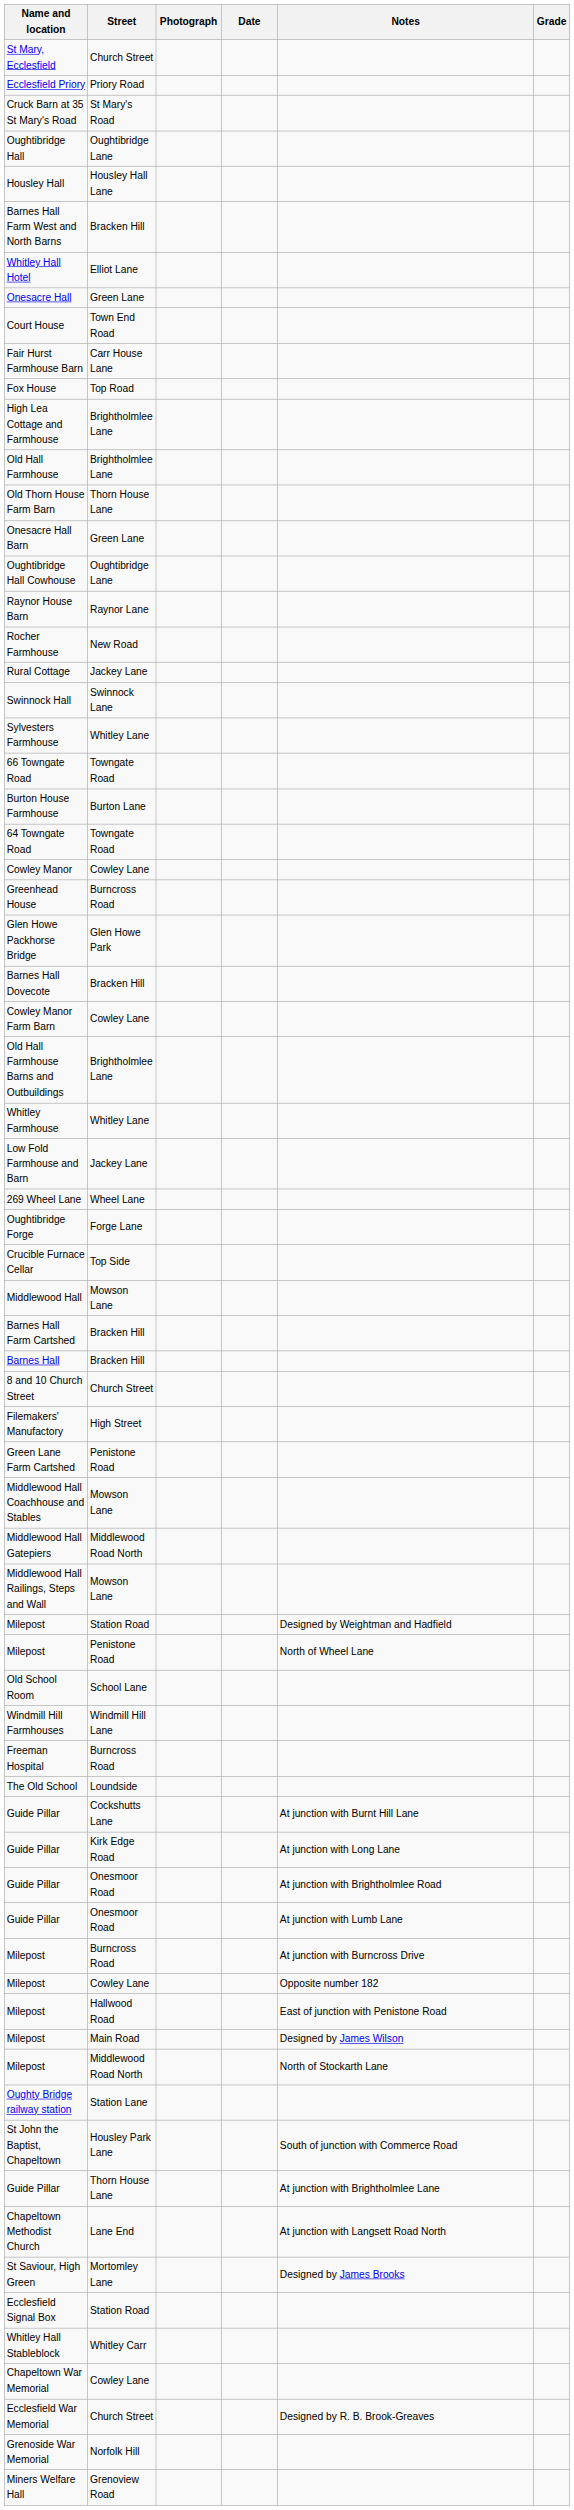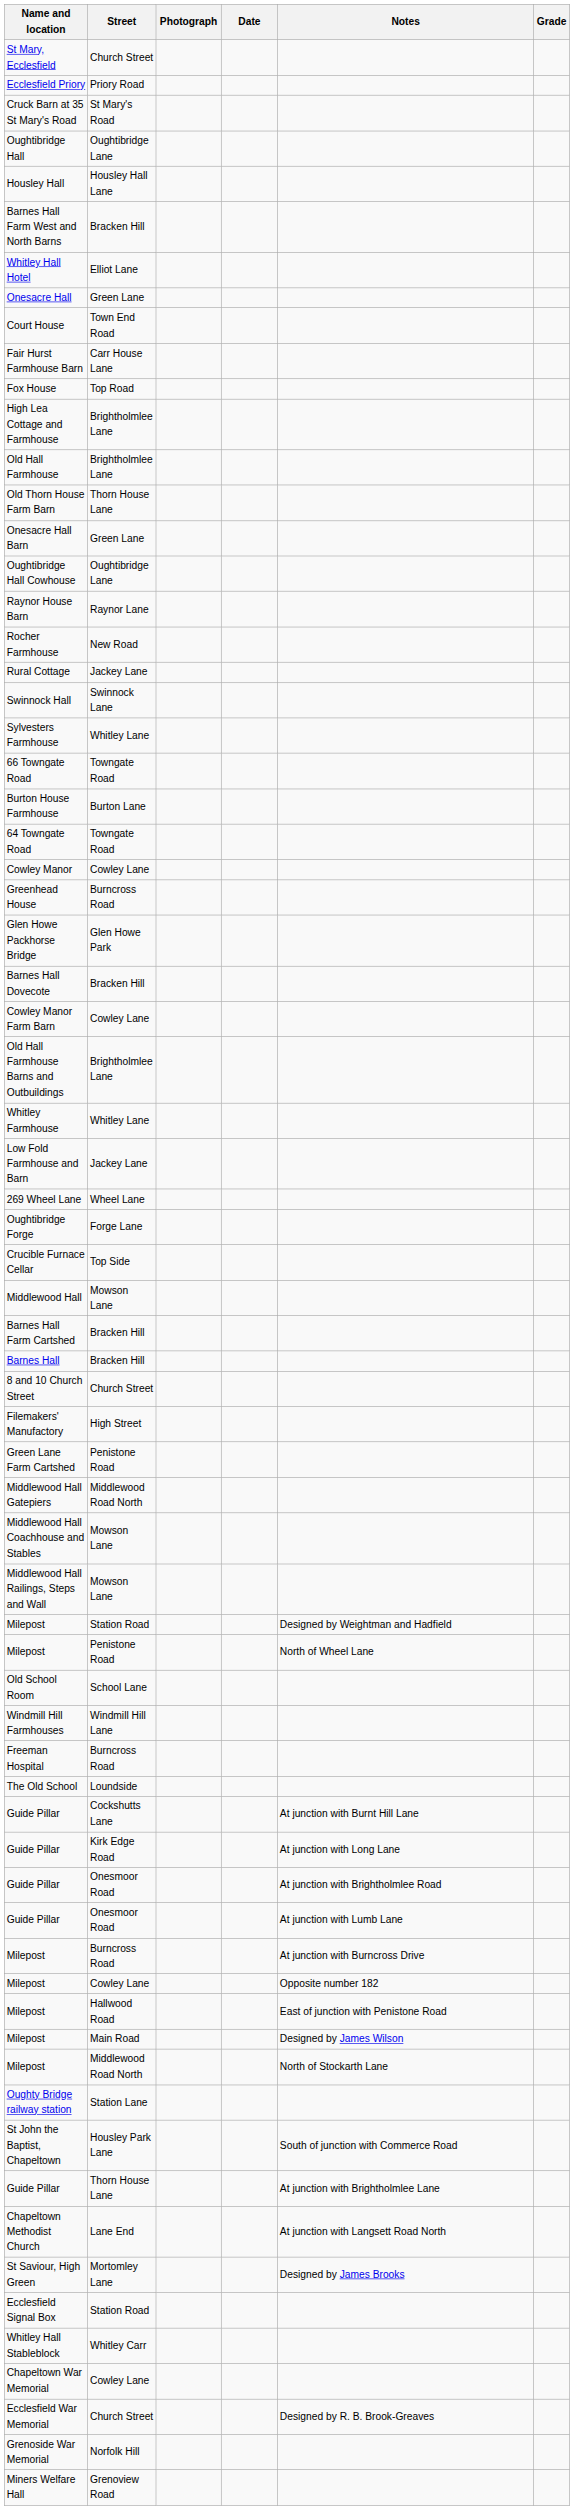 <table class="wikitable sortable plainrowheaders" style="width:100%; border:0; text-align:left; line-height:150%;">
 <tr>
 <th scope="col"  style="width:150px">Name and location</th>
 <th scope="col"  style="width:100px">Street</th>
 <th scope="col"  style="width:100px" class="unsortable">Photograph</th>
 <th scope="col"  style="width:120px">Date</th>
 <th scope="col"  style="width:650px" class="unsortable">Notes</th>
 <th scope="col"  style="width:50px">Grade</th>
 </tr>
 <tr>
 <td><a href='#'>St Mary, Ecclesfield</a><br><small></small></td>
 <td>Church Street</td>
 <td></td>
 <td></td>
 <td></td>
 <td align="center" ></td>
 </tr>
 <tr>
 <td><a href='#'>Ecclesfield Priory</a><br><small></small></td>
 <td>Priory Road</td>
 <td></td>
 <td></td>
 <td></td>
 <td align="center" ></td>
 </tr>
 <tr>
 <td>Cruck Barn at 35 St Mary's Road<br><small></small></td>
 <td>St Mary's Road</td>
 <td></td>
 <td></td>
 <td></td>
 <td align="center" ></td>
 </tr>
 <tr>
 <td>Oughtibridge Hall<br><small></small></td>
 <td>Oughtibridge Lane</td>
 <td></td>
 <td></td>
 <td></td>
 <td align="center" ></td>
 </tr>
 <tr>
 <td>Housley Hall<br><small></small></td>
 <td>Housley Hall Lane</td>
 <td></td>
 <td></td>
 <td></td>
 <td align="center" ></td>
 </tr>
 <tr>
 <td>Barnes Hall Farm West and North Barns<br><small></small></td>
 <td>Bracken Hill</td>
 <td></td>
 <td></td>
 <td></td>
 <td align="center" ></td>
 </tr>
 <tr>
 <td><a href='#'>Whitley Hall Hotel</a><br><small></small></td>
 <td>Elliot Lane</td>
 <td></td>
 <td></td>
 <td></td>
 <td align="center" ></td>
 </tr>
 <tr>
 <td><a href='#'>Onesacre Hall</a><br><small></small></td>
 <td>Green Lane</td>
 <td></td>
 <td></td>
 <td></td>
 <td align="center" ></td>
 </tr>
 <tr>
 <td>Court House<br><small></small></td>
 <td>Town End Road</td>
 <td></td>
 <td></td>
 <td></td>
 <td align="center" ></td>
 </tr>
 <tr>
 <td>Fair Hurst Farmhouse Barn<br><small></small></td>
 <td>Carr House Lane</td>
 <td></td>
 <td></td>
 <td></td>
 <td align="center" ></td>
 </tr>
 <tr>
 <td>Fox House<br><small></small></td>
 <td>Top Road</td>
 <td></td>
 <td></td>
 <td></td>
 <td align="center" ></td>
 </tr>
 <tr>
 <td>High Lea Cottage and Farmhouse<br><small></small></td>
 <td>Brightholmlee Lane</td>
 <td></td>
 <td></td>
 <td></td>
 <td align="center" ></td>
 </tr>
 <tr>
 <td>Old Hall Farmhouse<br><small></small></td>
 <td>Brightholmlee Lane</td>
 <td></td>
 <td></td>
 <td></td>
 <td align="center" ></td>
 </tr>
 <tr>
 <td>Old Thorn House Farm Barn<br><small></small></td>
 <td>Thorn House Lane</td>
 <td></td>
 <td></td>
 <td></td>
 <td align="center" ></td>
 </tr>
 <tr>
 <td>Onesacre Hall Barn<br><small></small></td>
 <td>Green Lane</td>
 <td></td>
 <td></td>
 <td></td>
 <td align="center" ></td>
 </tr>
 <tr>
 <td>Oughtibridge Hall Cowhouse<br><small></small></td>
 <td>Oughtibridge Lane</td>
 <td></td>
 <td></td>
 <td></td>
 <td align="center" ></td>
 </tr>
 <tr>
 <td>Raynor House Barn<br><small></small></td>
 <td>Raynor Lane</td>
 <td></td>
 <td></td>
 <td></td>
 <td align="center" ></td>
 </tr>
 <tr>
 <td>Rocher Farmhouse<br><small></small></td>
 <td>New Road</td>
 <td></td>
 <td></td>
 <td></td>
 <td align="center" ></td>
 </tr>
 <tr>
 <td>Rural Cottage<br><small></small></td>
 <td>Jackey Lane</td>
 <td></td>
 <td></td>
 <td></td>
 <td align="center" ></td>
 </tr>
 <tr>
 <td>Swinnock Hall<br><small></small></td>
 <td>Swinnock Lane</td>
 <td></td>
 <td></td>
 <td></td>
 <td align="center" ></td>
 </tr>
 <tr>
 <td>Sylvesters Farmhouse<br><small></small></td>
 <td>Whitley Lane</td>
 <td></td>
 <td></td>
 <td></td>
 <td align="center" ></td>
 </tr>
 <tr>
 <td>66 Towngate Road<br><small></small></td>
 <td>Towngate Road</td>
 <td></td>
 <td></td>
 <td></td>
 <td align="center" ></td>
 </tr>
 <tr>
 <td>Burton House Farmhouse<br><small></small></td>
 <td>Burton Lane</td>
 <td></td>
 <td></td>
 <td></td>
 <td align="center" ></td>
 </tr>
 <tr>
 <td>64 Towngate Road<br><small></small></td>
 <td>Towngate Road</td>
 <td></td>
 <td></td>
 <td></td>
 <td align="center" ></td>
 </tr>
 <tr>
 <td>Cowley Manor<br><small></small></td>
 <td>Cowley Lane</td>
 <td></td>
 <td></td>
 <td></td>
 <td align="center" ></td>
 </tr>
 <tr>
 <td>Greenhead House<br><small></small></td>
 <td>Burncross Road</td>
 <td></td>
 <td></td>
 <td></td>
 <td align="center" ></td>
 </tr>
 <tr>
 <td>Glen Howe Packhorse Bridge<br><small></small></td>
 <td>Glen Howe Park</td>
 <td></td>
 <td></td>
 <td></td>
 <td align="center" ></td>
 </tr>
 <tr>
 <td>Barnes Hall Dovecote<br><small></small></td>
 <td>Bracken Hill</td>
 <td></td>
 <td></td>
 <td></td>
 <td align="center" ></td>
 </tr>
 <tr>
 <td>Cowley Manor Farm Barn<br><small></small></td>
 <td>Cowley Lane</td>
 <td></td>
 <td></td>
 <td></td>
 <td align="center" ></td>
 </tr>
 <tr>
 <td>Old Hall Farmhouse Barns and Outbuildings<br><small></small></td>
 <td>Brightholmlee Lane</td>
 <td></td>
 <td></td>
 <td></td>
 <td align="center" ></td>
 </tr>
 <tr>
 <td>Whitley Farmhouse<br><small></small></td>
 <td>Whitley Lane</td>
 <td></td>
 <td></td>
 <td></td>
 <td align="center" ></td>
 </tr>
 <tr>
 <td>Low Fold Farmhouse and Barn<br><small></small></td>
 <td>Jackey Lane</td>
 <td></td>
 <td></td>
 <td></td>
 <td align="center" ></td>
 </tr>
 <tr>
 <td>269 Wheel Lane<br><small></small></td>
 <td>Wheel Lane</td>
 <td></td>
 <td></td>
 <td></td>
 <td align="center" ></td>
 </tr>
 <tr>
 <td>Oughtibridge Forge<br><small></small></td>
 <td>Forge Lane</td>
 <td></td>
 <td></td>
 <td></td>
 <td align="center" ></td>
 </tr>
 <tr>
 <td>Crucible Furnace Cellar<br><small></small></td>
 <td>Top Side</td>
 <td></td>
 <td></td>
 <td></td>
 <td align="center" ></td>
 </tr>
 <tr>
 <td>Middlewood Hall<br><small></small></td>
 <td>Mowson Lane</td>
 <td></td>
 <td></td>
 <td></td>
 <td align="center" ></td>
 </tr>
 <tr>
 <td>Barnes Hall Farm Cartshed<br><small></small></td>
 <td>Bracken Hill</td>
 <td></td>
 <td></td>
 <td></td>
 <td align="center" ></td>
 </tr>
 <tr>
 <td><a href='#'>Barnes Hall</a><br><small></small></td>
 <td>Bracken Hill</td>
 <td></td>
 <td></td>
 <td></td>
 <td align="center" ></td>
 </tr>
 <tr>
 <td>8 and 10 Church Street<br><small></small></td>
 <td>Church Street</td>
 <td></td>
 <td></td>
 <td></td>
 <td align="center" ></td>
 </tr>
 <tr>
 <td>Filemakers' Manufactory<br><small></small></td>
 <td>High Street</td>
 <td></td>
 <td></td>
 <td></td>
 <td align="center" ></td>
 </tr>
 <tr>
 <td>Green Lane Farm Cartshed<br><small></small></td>
 <td>Penistone Road</td>
 <td></td>
 <td></td>
 <td></td>
 <td align="center" ></td>
 </tr>
 <tr>
-<td>Middlewood Hall Coachhouse and Stables<br><small></small></td>
-<td>Mowson Lane</td>
+<td>Middlewood Hall Gatepiers<br><small></small></td>
+<td>Middlewood Road North</td>
 <td></td>
 <td></td>
 <td></td>
 <td align="center" ></td>
 </tr>
 <tr>
-<td>Middlewood Hall Gatepiers<br><small></small></td>
-<td>Middlewood Road North</td>
+<td>Middlewood Hall Coachhouse and Stables<br><small></small></td>
+<td>Mowson Lane</td>
 <td></td>
 <td></td>
 <td></td>
 <td align="center" ></td>
 </tr>
 <tr>
 <td>Middlewood Hall Railings, Steps and Wall<br><small></small></td>
 <td>Mowson Lane</td>
 <td></td>
 <td></td>
 <td></td>
 <td align="center" ></td>
 </tr>
 <tr>
 <td>Milepost<br><small></small></td>
 <td>Station Road</td>
 <td></td>
 <td></td>
 <td>Designed by Weightman and Hadfield</td>
 <td align="center" ></td>
 </tr>
 <tr>
 <td>Milepost<br><small></small></td>
 <td>Penistone Road</td>
 <td></td>
 <td></td>
 <td>North of Wheel Lane</td>
 <td align="center" ></td>
 </tr>
 <tr>
 <td>Old School Room<br><small></small></td>
 <td>School Lane</td>
 <td></td>
 <td></td>
 <td></td>
 <td align="center" ></td>
 </tr>
 <tr>
 <td>Windmill Hill Farmhouses<br><small></small></td>
 <td>Windmill Hill Lane</td>
 <td></td>
 <td></td>
 <td></td>
 <td align="center" ></td>
 </tr>
 <tr>
 <td>Freeman Hospital<br><small></small></td>
 <td>Burncross Road</td>
 <td></td>
 <td></td>
 <td></td>
 <td align="center" ></td>
 </tr>
 <tr>
 <td>The Old School<br><small></small></td>
 <td>Loundside</td>
 <td></td>
 <td></td>
 <td></td>
 <td align="center" ></td>
 </tr>
 <tr>
 <td>Guide Pillar<br><small></small></td>
 <td>Cockshutts Lane</td>
 <td></td>
 <td></td>
 <td>At junction with Burnt Hill Lane</td>
 <td align="center" ></td>
 </tr>
 <tr>
 <td>Guide Pillar<br><small></small></td>
 <td>Kirk Edge Road</td>
 <td></td>
 <td></td>
 <td>At junction with Long Lane</td>
 <td align="center" ></td>
 </tr>
 <tr>
 <td>Guide Pillar<br><small></small></td>
 <td>Onesmoor Road</td>
 <td></td>
 <td></td>
 <td>At junction with Brightholmlee Road</td>
 <td align="center" ></td>
 </tr>
 <tr>
 <td>Guide Pillar<br><small></small></td>
 <td>Onesmoor Road</td>
 <td></td>
 <td></td>
 <td>At junction with Lumb Lane</td>
 <td align="center" ></td>
 </tr>
 <tr>
 <td>Milepost<br><small></small></td>
 <td>Burncross Road</td>
 <td></td>
 <td></td>
 <td>At junction with Burncross Drive</td>
 <td align="center" ></td>
 </tr>
 <tr>
 <td>Milepost<br><small></small></td>
 <td>Cowley Lane</td>
 <td></td>
 <td></td>
 <td>Opposite number 182</td>
 <td align="center" ></td>
 </tr>
 <tr>
 <td>Milepost<br><small></small></td>
 <td>Hallwood Road</td>
 <td></td>
 <td></td>
 <td>East of junction with Penistone Road</td>
 <td align="center" ></td>
 </tr>
 <tr>
 <td>Milepost<br><small></small></td>
 <td>Main Road</td>
 <td></td>
 <td></td>
 <td>Designed by <a href='#'>James Wilson</a></td>
 <td align="center" ></td>
 </tr>
 <tr>
 <td>Milepost<br><small></small></td>
 <td>Middlewood Road North</td>
 <td></td>
 <td></td>
 <td>North of Stockarth Lane</td>
 <td align="center" ></td>
 </tr>
 <tr>
 <td><a href='#'>Oughty Bridge railway station</a><br><small></small></td>
 <td>Station Lane</td>
 <td></td>
 <td></td>
 <td></td>
 <td align="center" ></td>
 </tr>
 <tr>
 <td>St John the Baptist, Chapeltown<br><small></small></td>
 <td>Housley Park Lane</td>
 <td></td>
 <td></td>
 <td>South of junction with Commerce Road</td>
 <td align="center" ></td>
 </tr>
 <tr>
 <td>Guide Pillar<br><small></small></td>
 <td>Thorn House Lane</td>
 <td></td>
 <td></td>
 <td>At junction with Brightholmlee Lane</td>
 <td align="center" ></td>
 </tr>
 <tr>
 <td>Chapeltown Methodist Church<br><small></small></td>
 <td>Lane End</td>
 <td></td>
 <td></td>
 <td>At junction with Langsett Road North</td>
 <td align="center" ></td>
 </tr>
 <tr>
 <td>St Saviour, High Green<br><small></small></td>
 <td>Mortomley Lane</td>
 <td></td>
 <td></td>
 <td>Designed by <a href='#'>James Brooks</a></td>
 <td align="center" ></td>
 </tr>
 <tr>
 <td>Ecclesfield Signal Box<br><small></small></td>
 <td>Station Road</td>
 <td></td>
 <td></td>
 <td></td>
 <td align="center" ></td>
 </tr>
 <tr>
 <td>Whitley Hall Stableblock<br><small></small></td>
 <td>Whitley Carr</td>
 <td></td>
 <td></td>
 <td></td>
 <td align="center" ></td>
 </tr>
 <tr>
 <td>Chapeltown War Memorial<br><small></small></td>
 <td>Cowley Lane</td>
 <td></td>
 <td></td>
 <td></td>
 <td align="center" ></td>
 </tr>
 <tr>
 <td>Ecclesfield War Memorial<br><small></small></td>
 <td>Church Street</td>
 <td></td>
 <td></td>
 <td>Designed by R. B. Brook-Greaves</td>
 <td align="center" ></td>
 </tr>
 <tr>
 <td>Grenoside War Memorial<br><small></small></td>
 <td>Norfolk Hill</td>
 <td></td>
 <td></td>
 <td></td>
 <td align="center" ></td>
 </tr>
 <tr>
 <td>Miners Welfare Hall<br><small></small></td>
 <td>Grenoview Road</td>
 <td></td>
 <td></td>
 <td></td>
 <td align="center" ></td>
 </tr>
 </table>
